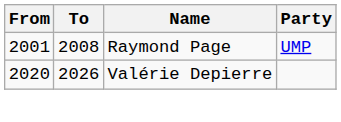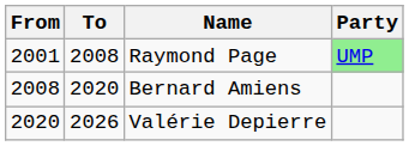 <table class="wikitable">
 <tr>
 <th>From</th>
 <th>To</th>
 <th>Name</th>
 <th>Party</th>
 </tr>
 <tr>
 <td>2001</td>
 <td>2008</td>
 <td>Raymond Page</td>
-<td><a href='#'>UMP</a></td>
+<td style="background: lightgreen;"><a href='#'>UMP</a></td>
+</tr>
+<tr>
+<td>2008</td>
+<td>2020</td>
+<td>Bernard Amiens</td>
+<td></td>
 </tr>
 <tr>
 <td>2020</td>
 <td>2026</td>
 <td>Valérie Depierre</td>
 <td></td>
 </tr>
 </table>
